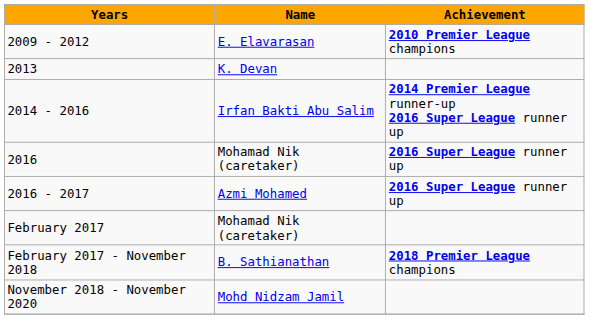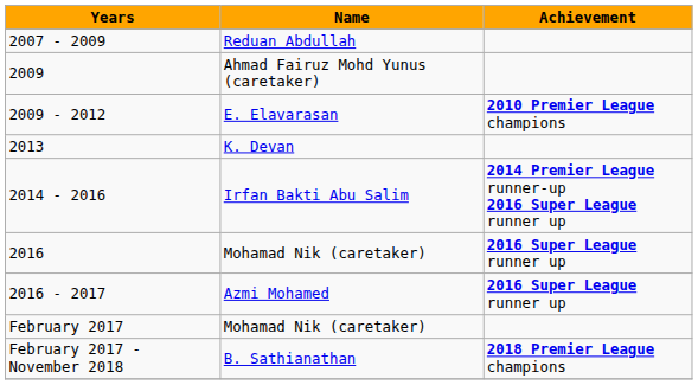 <table class="wikitable">
 <tr>
 <th style="background:Orange; color:Black; text-align:center;">Years</th>
 <th style="background:Orange; color:Black; text-align:center;">Name</th>
 <th style="background:Orange; color:Black; text-align:center;">Achievement</th>
+</tr>
+<tr>
+<td>2007 - 2009</td>
+<td> <a href='#'>Reduan Abdullah</a></td>
+<td></td>
+</tr>
+<tr>
+<td>2009</td>
+<td> Ahmad Fairuz Mohd Yunus (caretaker)</td>
+<td></td>
 </tr>
 <tr>
 <td>2009 - 2012</td>
 <td> <a href='#'>E. Elavarasan</a></td>
 <td><strong><a href='#'>2010 Premier League</a></strong> <br> champions <br></td>
 </tr>
 <tr>
 <td>2013</td>
 <td> <a href='#'>K. Devan</a></td>
 <td></td>
 </tr>
 <tr>
 <td>2014 - 2016</td>
 <td> <a href='#'>Irfan Bakti Abu Salim</a></td>
 <td><strong><a href='#'>2014 Premier League</a></strong> <br> runner-up <br> <strong><a href='#'>2016 Super League</a></strong> runner up <br></td>
 </tr>
 <tr>
 <td>2016</td>
 <td> Mohamad Nik (caretaker)</td>
 <td><strong><a href='#'>2016 Super League</a></strong> runner up <br></td>
 </tr>
 <tr>
 <td>2016 - 2017</td>
 <td> <a href='#'>Azmi Mohamed</a></td>
 <td><strong><a href='#'>2016 Super League</a></strong> runner up <br></td>
 </tr>
 <tr>
 <td>February 2017</td>
 <td> Mohamad Nik (caretaker)</td>
 <td></td>
 </tr>
 <tr>
 <td>February 2017 - November 2018</td>
 <td> <a href='#'>B. Sathianathan</a></td>
 <td><strong><a href='#'>2018 Premier League</a></strong> <br> champions <br></td>
 </tr>
 <tr>
-<td>November 2018 - November 2020</td>
-<td> <a href='#'>Mohd Nidzam Jamil</a></td>
-<td></td>
-</tr>
-<tr>
 </tr>
 </table>
